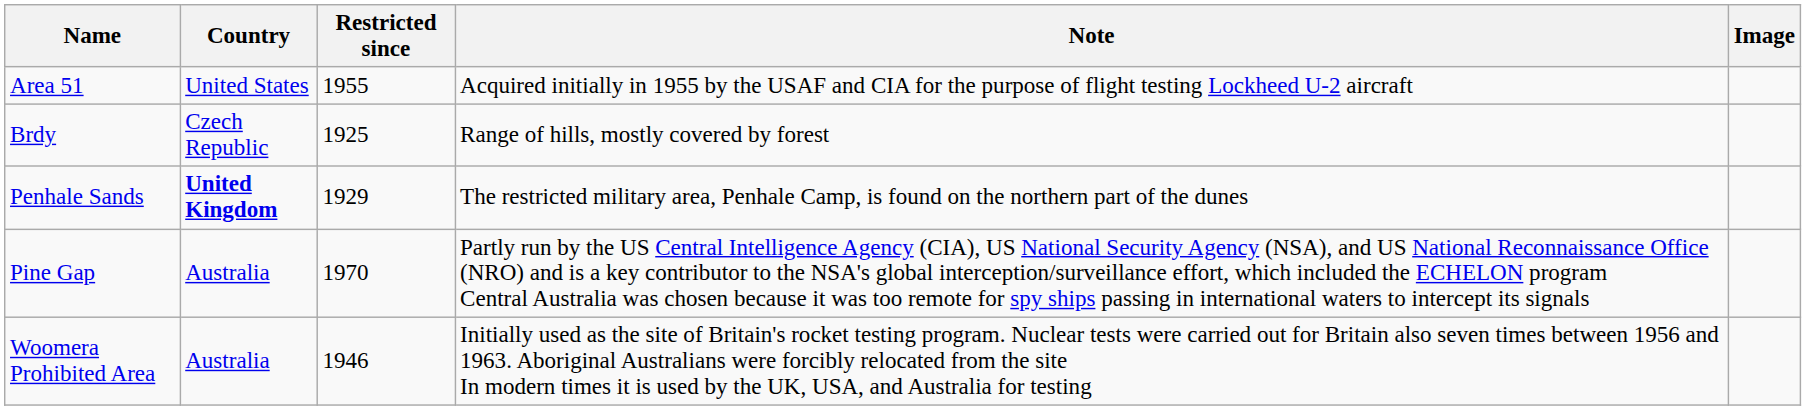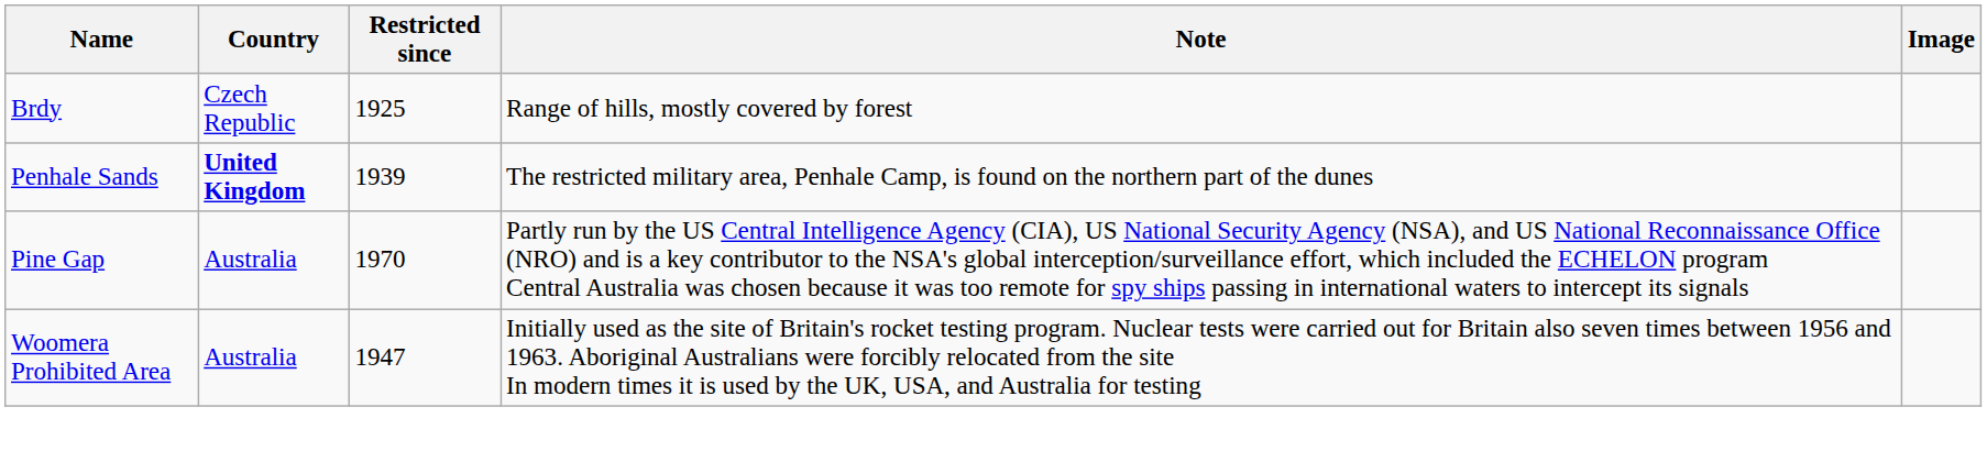 <table class="wikitable">
 <tr>
 <th>Name</th>
 <th>Country</th>
 <th>Restricted since</th>
 <th>Note</th>
 <th>Image</th>
-</tr>
-<tr>
-<td><a href='#'>Area 51</a></td>
-<td><a href='#'>United States</a></td>
-<td>1955</td>
-<td>Acquired initially in 1955 by the USAF and CIA for the purpose of flight testing <a href='#'>Lockheed U-2</a> aircraft</td>
-<td></td>
 </tr>
 <tr>
 <td><a href='#'>Brdy</a></td>
 <td><a href='#'>Czech Republic</a></td>
 <td>1925</td>
 <td>Range of hills, mostly covered by forest</td>
 <td></td>
 </tr>
 <tr>
 <td><a href='#'>Penhale Sands</a></td>
 <td><strong><a href='#'>United Kingdom</a></strong></td>
-<td>1929</td>
+<td>1939</td>
 <td>The restricted military area, Penhale Camp, is found on the northern part of the dunes</td>
 <td></td>
 </tr>
 <tr>
 <td><a href='#'>Pine Gap</a></td>
 <td><a href='#'>Australia</a></td>
 <td>1970</td>
 <td>Partly run by the US <a href='#'>Central Intelligence Agency</a> (CIA), US <a href='#'>National Security Agency</a> (NSA), and US <a href='#'>National Reconnaissance Office</a> (NRO) and is a key contributor to the NSA's global interception/surveillance effort, which included the <a href='#'>ECHELON</a> program<br>Central Australia was chosen because it was too remote for <a href='#'>spy ships</a> passing in international waters to intercept its signals</td>
 <td></td>
 </tr>
 <tr>
 <td><a href='#'>Woomera Prohibited Area</a></td>
 <td><a href='#'>Australia</a></td>
-<td>1946</td>
+<td>1947</td>
 <td>Initially used as the site of Britain's rocket testing program. Nuclear tests were carried out for Britain also seven times between 1956 and 1963. Aboriginal Australians were forcibly relocated from the site<br>In modern times it is used by the UK, USA, and Australia for testing</td>
 <td></td>
 </tr>
 </table>
